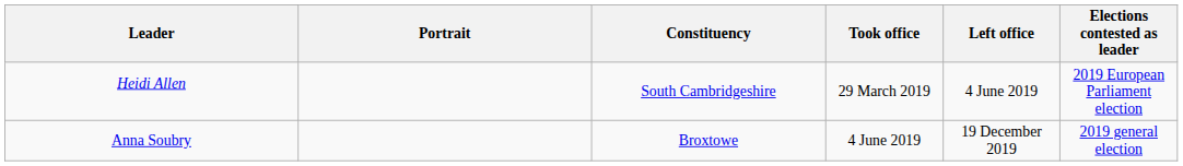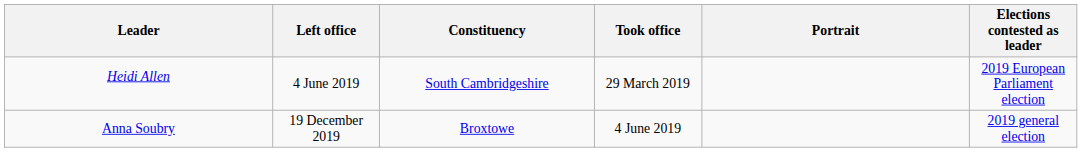 <table class="wikitable" style="text-align:center">
 <tr>
 <th style="width:25%;">Leader<br></th>
-<th width=60>Portrait</th>
+<th style="width:10%;">Left office</th>
 <th style="width:20%;">Constituency</th>
 <th style="width:10%;">Took office</th>
-<th style="width:10%;">Left office</th>
+<th width=60>Portrait</th>
 <th style="width:10%;">Elections contested as leader</th>
 </tr>
 <tr>
 <td><em><a href='#'>Heidi Allen</a></em><br><br></td>
-<td></td>
+<td>4 June 2019</td>
 <td><a href='#'>South Cambridgeshire</a></td>
 <td>29 March 2019</td>
-<td>4 June 2019</td>
+<td></td>
 <td><a href='#'>2019 European Parliament election</a></td>
 </tr>
 <tr>
 <td><a href='#'>Anna Soubry</a><br></td>
-<td></td>
+<td>19 December 2019</td>
 <td><a href='#'>Broxtowe</a></td>
 <td>4 June 2019</td>
-<td>19 December 2019</td>
+<td></td>
 <td><a href='#'>2019 general election</a></td>
 </tr>
 </table>
